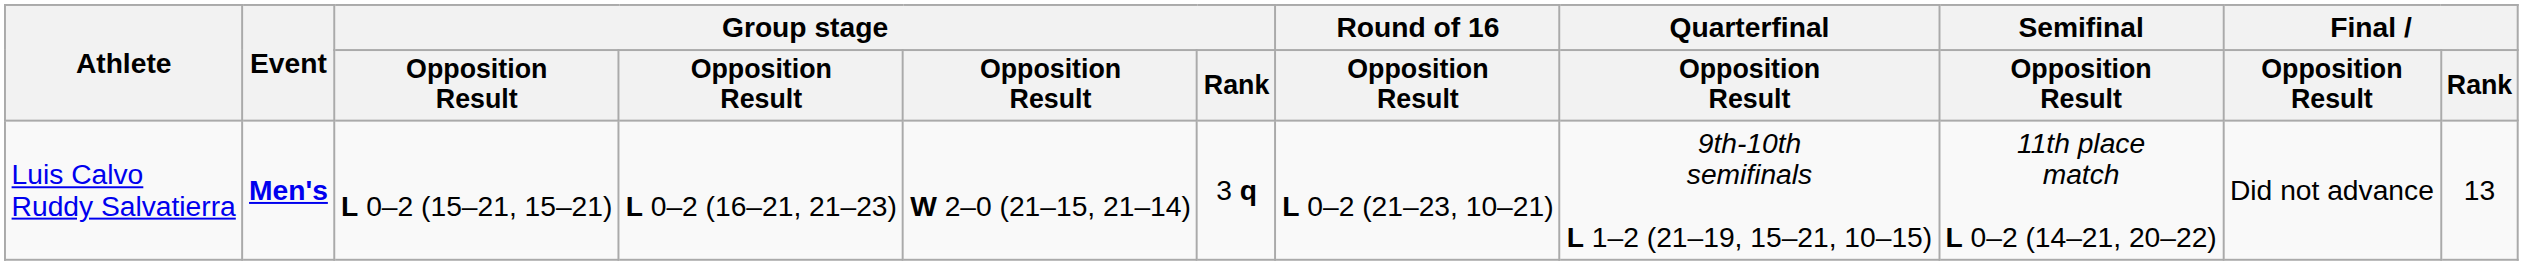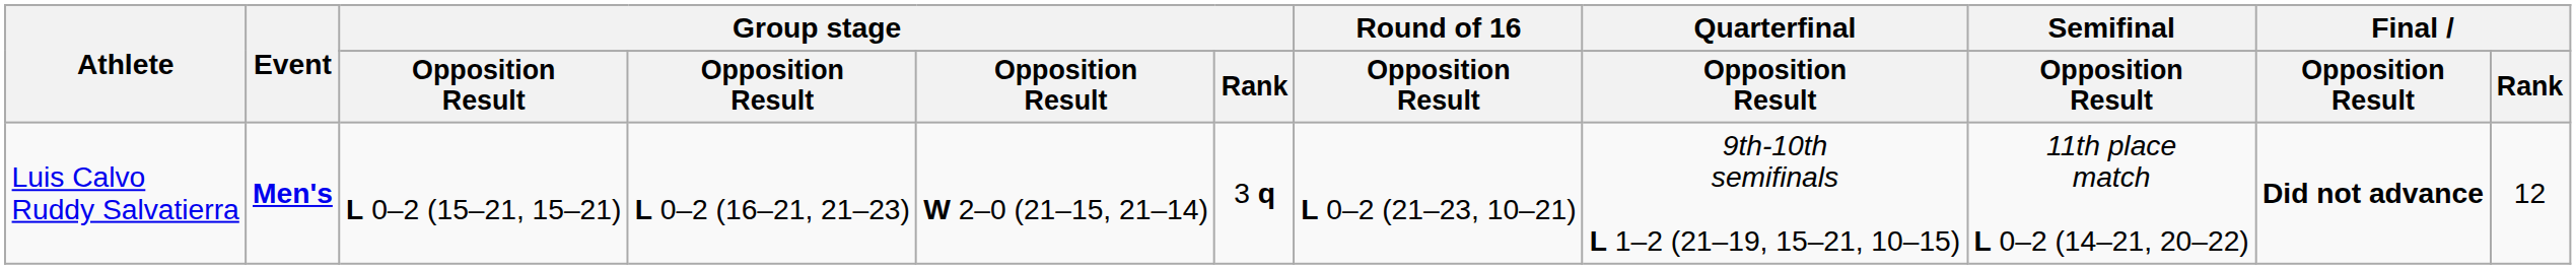 <table class=wikitable style=font-size:90%;text-align:center>
 <tr>
 <th rowspan=2>Athlete</th>
 <th rowspan=2>Event</th>
 <th colspan=4>Group stage</th>
 <th>Round of 16</th>
 <th>Quarterfinal</th>
 <th>Semifinal</th>
 <th colspan=2>Final / </th>
 </tr>
 <tr style=font-size:95%>
 <th>Opposition<br>Result</th>
 <th>Opposition<br>Result</th>
 <th>Opposition<br>Result</th>
 <th>Rank</th>
 <th>Opposition<br>Result</th>
 <th>Opposition<br>Result</th>
 <th>Opposition<br>Result</th>
 <th>Opposition<br>Result</th>
 <th>Rank</th>
 </tr>
 <tr>
 <td align=left><a href='#'>Luis Calvo</a><br><a href='#'>Ruddy Salvatierra</a></td>
 <td align=left><strong><a href='#'>Men's</a></strong></td>
 <td><br><strong>L</strong> 0–2 (15–21, 15–21)</td>
 <td><br><strong>L</strong> 0–2 (16–21, 21–23)</td>
 <td><br><strong>W</strong> 2–0 (21–15, 21–14)</td>
 <td>3 <strong>q</strong></td>
 <td><br><strong>L</strong> 0–2 (21–23, 10–21)</td>
 <td><em>9th-10th<br>semifinals</em><br><br><strong>L</strong> 1–2 (21–19, 15–21, 10–15)</td>
 <td><em>11th place<br>match</em><br><br><strong>L</strong> 0–2 (14–21, 20–22)</td>
-<td>Did not advance</td>
-<td>13</td>
+<td><strong>Did not advance</strong></td>
+<td>12</td>
 </tr>
 </table>
